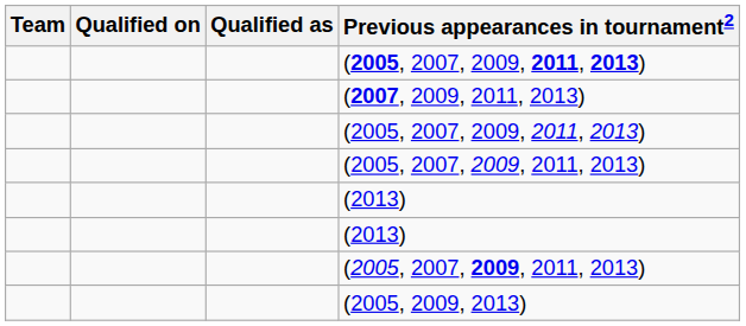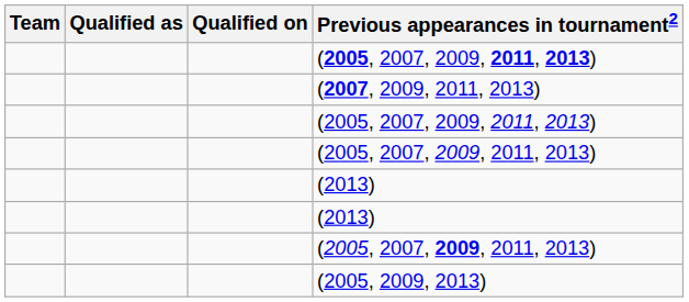 <table class="wikitable sortable">
 <tr>
 <th>Team</th>
+<th>Qualified as</th>
 <th>Qualified on</th>
-<th>Qualified as</th>
 <th>Previous appearances in tournament<sup><strong><a href='#'>2</a></strong></sup></th>
 </tr>
 <tr>
 <td></td>
 <td></td>
 <td></td>
 <td> (<strong><a href='#'>2005</a></strong>, <a href='#'>2007</a>, <a href='#'>2009</a>, <strong><a href='#'>2011</a></strong>, <strong><a href='#'>2013</a></strong>)</td>
 </tr>
 <tr>
 <td></td>
 <td></td>
 <td></td>
 <td> (<strong><a href='#'>2007</a></strong>, <a href='#'>2009</a>, <a href='#'>2011</a>, <a href='#'>2013</a>)</td>
 </tr>
 <tr>
 <td></td>
 <td></td>
 <td></td>
 <td> (<a href='#'>2005</a>, <a href='#'>2007</a>, <a href='#'>2009</a>, <em><a href='#'>2011</a></em>, <em><a href='#'>2013</a></em>)</td>
 </tr>
 <tr>
 <td></td>
 <td></td>
 <td></td>
 <td> (<a href='#'>2005</a>, <a href='#'>2007</a>, <em><a href='#'>2009</a></em>, <a href='#'>2011</a>, <a href='#'>2013</a>)</td>
 </tr>
 <tr>
 <td></td>
 <td></td>
 <td></td>
 <td> (<a href='#'>2013</a>)</td>
 </tr>
 <tr>
 <td></td>
 <td></td>
 <td></td>
 <td> (<a href='#'>2013</a>)</td>
 </tr>
 <tr>
 <td></td>
 <td></td>
 <td></td>
 <td> (<em><a href='#'>2005</a></em>, <a href='#'>2007</a>, <strong><a href='#'>2009</a></strong>, <a href='#'>2011</a>, <a href='#'>2013</a>)</td>
 </tr>
 <tr>
 <td></td>
 <td></td>
 <td></td>
 <td> (<a href='#'>2005</a>, <a href='#'>2009</a>, <a href='#'>2013</a>)</td>
 </tr>
 </table>
